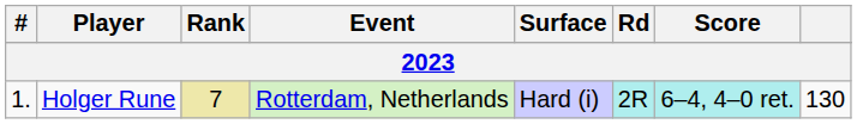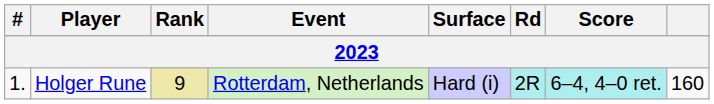 <table class="wikitable sortable">
 <tr>
 <th>#</th>
 <th>Player</th>
 <th>Rank</th>
 <th>Event</th>
 <th>Surface</th>
 <th>Rd</th>
 <th>Score</th>
 <th></th>
 </tr>
 <tr>
 </tr>
 <tr>
 <th colspan="8"><a href='#'>2023</a></th>
 </tr>
 <tr>
 <td>1.</td>
 <td> <a href='#'>Holger Rune</a></td>
-<td bgcolor=eee8aa align=center>7</td>
+<td bgcolor=eee8aa align=center>9</td>
 <td style=background:#d4f1c5><a href='#'>Rotterdam</a>, Netherlands</td>
 <td bgcolor=ccccff>Hard (i)</td>
 <td bgcolor=afeeee>2R</td>
 <td style="background: paleturquoise;">6–4, 4–0 ret.</td>
-<td align=center>130</td>
+<td align=center>160</td>
 </tr>
 </table>
